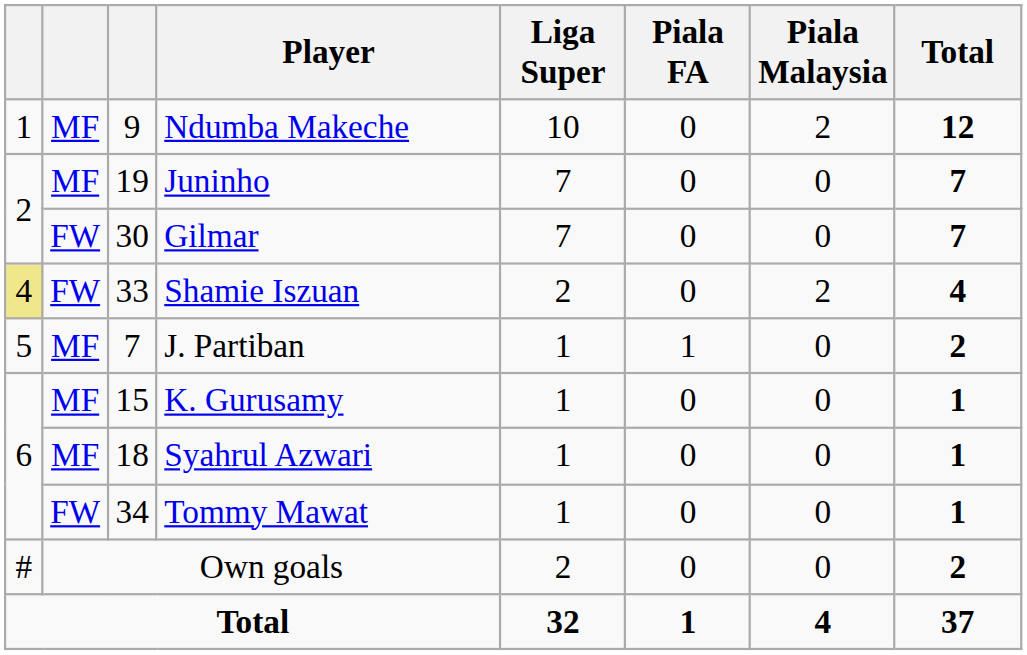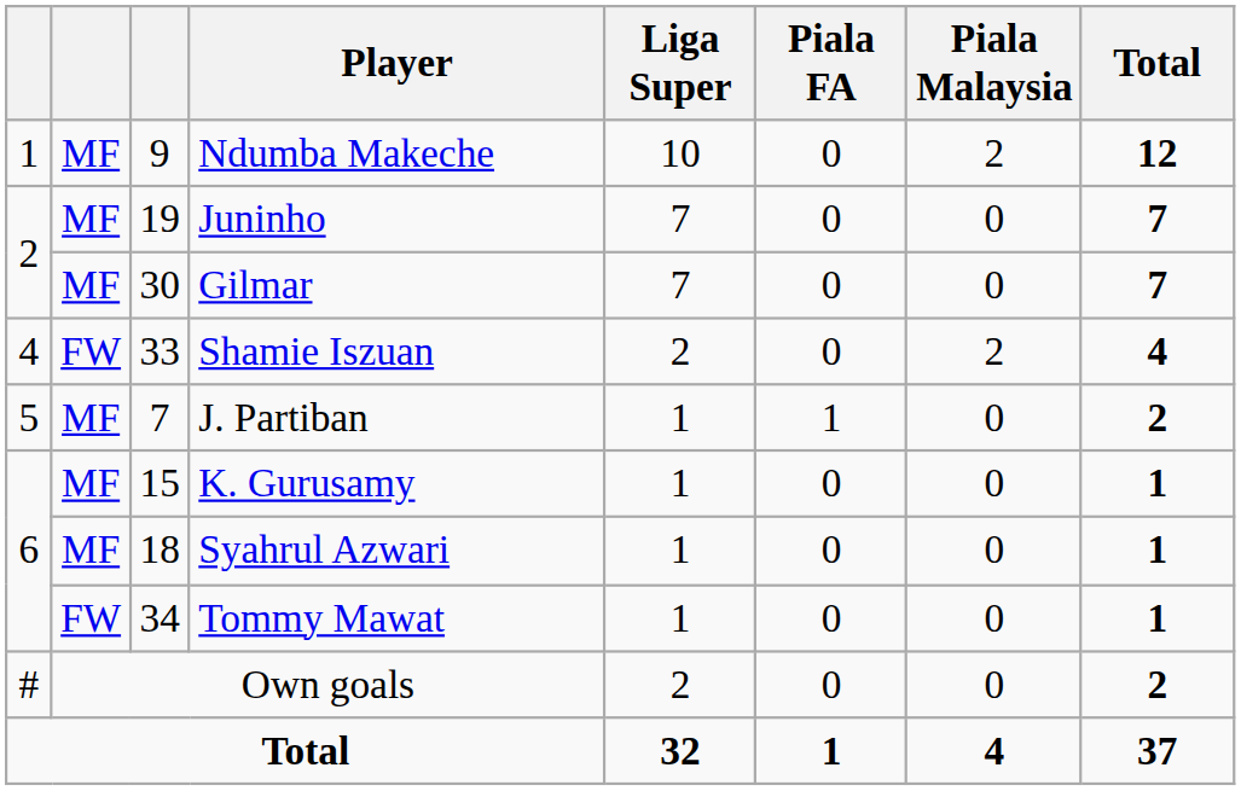 <table class="wikitable sortable" style="font-size: 95%; text-align: center;">
 <tr>
 <th width=10></th>
 <th width=10></th>
 <th width=10></th>
 <th width=150>Player</th>
 <th width=50>Liga Super</th>
 <th width=50>Piala FA</th>
 <th width=50>Piala Malaysia</th>
 <th width=50>Total</th>
 </tr>
 <tr>
 <td>1</td>
 <td><a href='#'>MF</a></td>
 <td>9</td>
 <td align=left> <a href='#'>Ndumba Makeche</a></td>
 <td>10</td>
 <td>0</td>
 <td>2</td>
 <td><strong>12</strong></td>
 </tr>
 <tr>
 <td rowspan=2>2</td>
 <td><a href='#'>MF</a></td>
 <td>19</td>
 <td align=left> <a href='#'>Juninho</a></td>
 <td>7</td>
 <td>0</td>
 <td>0</td>
 <td><strong>7</strong></td>
 </tr>
 <tr>
-<td><a href='#'>FW</a></td>
+<td><a href='#'>MF</a></td>
 <td>30</td>
 <td align=left> <a href='#'>Gilmar</a></td>
 <td>7</td>
 <td>0</td>
 <td>0</td>
 <td><strong>7</strong></td>
 </tr>
 <tr>
-<td style="background: khaki;">4</td>
+<td>4</td>
 <td><a href='#'>FW</a></td>
 <td>33</td>
 <td align=left> <a href='#'>Shamie Iszuan</a></td>
 <td>2</td>
 <td>0</td>
 <td>2</td>
 <td><strong>4</strong></td>
 </tr>
 <tr>
 <td>5</td>
 <td><a href='#'>MF</a></td>
 <td>7</td>
 <td align=left> J. Partiban</td>
 <td>1</td>
 <td>1</td>
 <td>0</td>
 <td><strong>2</strong></td>
 </tr>
 <tr>
 <td rowspan=3>6</td>
 <td><a href='#'>MF</a></td>
 <td>15</td>
 <td align=left> <a href='#'>K. Gurusamy</a></td>
 <td>1</td>
 <td>0</td>
 <td>0</td>
 <td><strong>1</strong></td>
 </tr>
 <tr>
 <td><a href='#'>MF</a></td>
 <td>18</td>
 <td align=left> <a href='#'>Syahrul Azwari</a></td>
 <td>1</td>
 <td>0</td>
 <td>0</td>
 <td><strong>1</strong></td>
 </tr>
 <tr>
 <td><a href='#'>FW</a></td>
 <td>34</td>
 <td align=left> <a href='#'>Tommy Mawat</a></td>
 <td>1</td>
 <td>0</td>
 <td>0</td>
 <td><strong>1</strong></td>
 </tr>
 <tr>
 <td>#</td>
 <td colspan="3">Own goals</td>
 <td>2</td>
 <td>0</td>
 <td>0</td>
 <td><strong>2</strong></td>
 </tr>
 <tr class="sortbottom">
 <td colspan=4><strong>Total</strong></td>
 <td><strong>32</strong></td>
 <td><strong>1</strong></td>
 <td><strong>4</strong></td>
 <td><strong>37</strong></td>
 </tr>
 </table>
